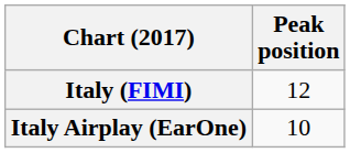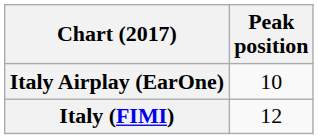 <table class="wikitable sortable plainrowheaders">
 <tr>
 <th scope="col">Chart (2017)</th>
 <th scope="col">Peak<br>position</th>
 </tr>
 <tr>
+<th scope="row">Italy Airplay (EarOne)</th>
+<td align=center>10</td>
+</tr>
+<tr>
 <th scope="row">Italy (<a href='#'>FIMI</a>)</th>
 <td align=center>12</td>
 </tr>
-<tr>
-<th scope="row">Italy Airplay (EarOne)</th>
-<td align=center>10</td>
-</tr>
 </table>
